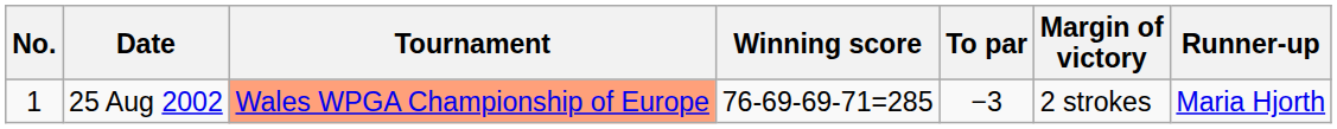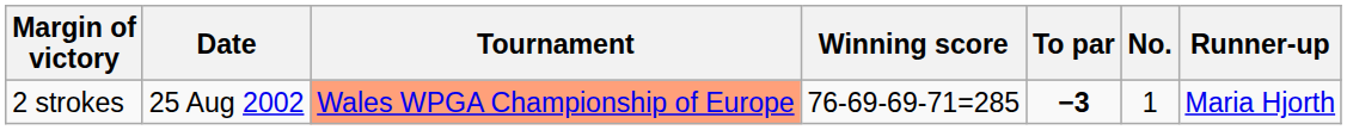 <table class="wikitable " style="font-size:95%;">
 <tr>
-<th>No.</th>
+<th>Margin of<br>victory</th>
 <th>Date</th>
 <th>Tournament</th>
 <th>Winning score</th>
 <th>To par</th>
-<th>Margin of<br>victory</th>
+<th>No.</th>
 <th>Runner-up</th>
 </tr>
 <tr>
-<td align=center>1</td>
+<td>2 strokes</td>
 <td align=right>25 Aug <a href='#'>2002</a></td>
 <td style="background: lightsalmon;"><a href='#'>Wales WPGA Championship of Europe</a></td>
 <td align=right>76-69-69-71=285</td>
-<td align=center>−3</td>
-<td>2 strokes</td>
+<td align=center><strong>−3</strong></td>
+<td align=center>1</td>
 <td> <a href='#'>Maria Hjorth</a></td>
 </tr>
 </table>
